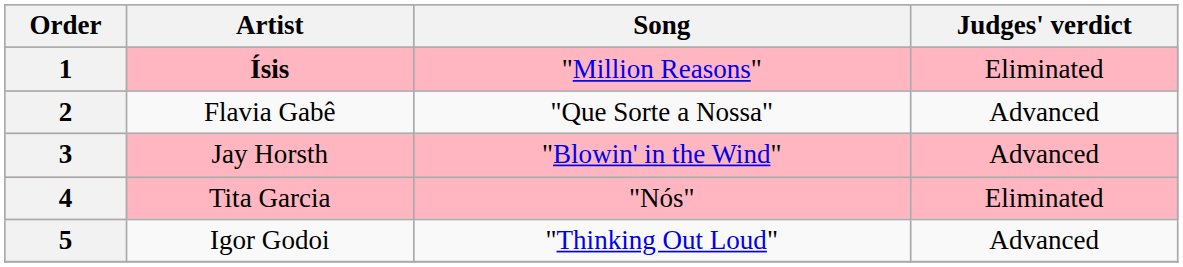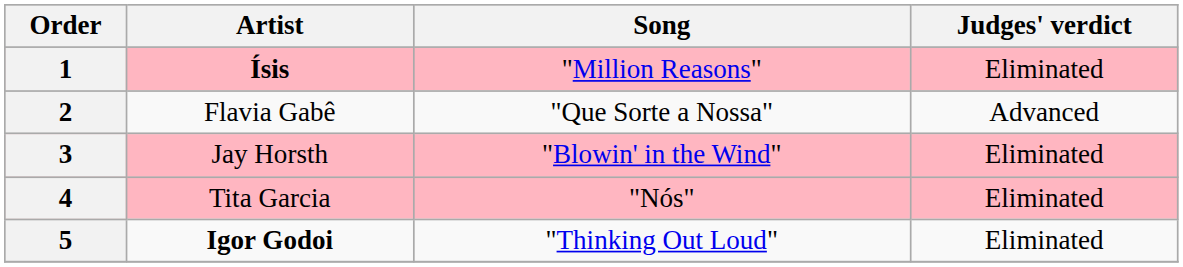 <table class="wikitable" style="text-align:center; width:55%;">
 <tr>
 <th scope="col" width="05%">Order</th>
 <th scope="col" width="15%">Artist</th>
 <th scope="col" width="26%">Song</th>
 <th scope="col" width="14%">Judges' verdict</th>
 </tr>
 <tr bgcolor=FFB6C1>
 <th>1</th>
 <td><strong>Ísis</strong></td>
 <td>"<a href='#'>Million Reasons</a>"</td>
 <td>Eliminated</td>
 </tr>
 <tr>
 <th>2</th>
 <td>Flavia Gabê</td>
 <td>"Que Sorte a Nossa"</td>
 <td>Advanced</td>
 </tr>
 <tr bgcolor=FFB6C1>
 <th>3</th>
 <td>Jay Horsth</td>
 <td>"<a href='#'>Blowin' in the Wind</a>"</td>
-<td>Advanced</td>
+<td>Eliminated</td>
 </tr>
 <tr bgcolor=FFB6C1>
 <th>4</th>
 <td>Tita Garcia</td>
 <td>"Nós"</td>
 <td>Eliminated</td>
 </tr>
 <tr>
 <th>5</th>
-<td>Igor Godoi</td>
+<td><strong>Igor Godoi</strong></td>
 <td>"<a href='#'>Thinking Out Loud</a>"</td>
-<td>Advanced</td>
+<td>Eliminated</td>
 </tr>
 <tr>
 </tr>
 </table>
